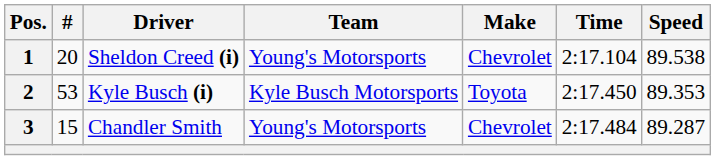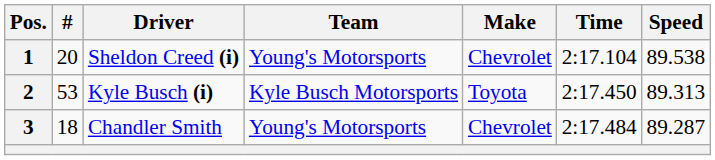 <table class="wikitable" style="font-size:95%">
 <tr>
 <th>Pos.</th>
 <th>#</th>
 <th>Driver</th>
 <th>Team</th>
 <th>Make</th>
 <th>Time</th>
 <th>Speed</th>
 </tr>
 <tr>
 <th>1</th>
 <td>20</td>
 <td><a href='#'>Sheldon Creed</a> <strong>(i)</strong></td>
 <td><a href='#'>Young's Motorsports</a></td>
 <td><a href='#'>Chevrolet</a></td>
 <td>2:17.104</td>
 <td>89.538</td>
 </tr>
 <tr>
 <th>2</th>
 <td>53</td>
 <td><a href='#'>Kyle Busch</a> <strong>(i)</strong></td>
 <td><a href='#'>Kyle Busch Motorsports</a></td>
 <td><a href='#'>Toyota</a></td>
 <td>2:17.450</td>
-<td>89.353</td>
+<td>89.313</td>
 </tr>
 <tr>
 <th>3</th>
-<td>15</td>
+<td>18</td>
 <td><a href='#'>Chandler Smith</a></td>
 <td><a href='#'>Young's Motorsports</a></td>
 <td><a href='#'>Chevrolet</a></td>
 <td>2:17.484</td>
 <td>89.287</td>
 </tr>
 <tr>
 <th colspan="7"></th>
 </tr>
 </table>
